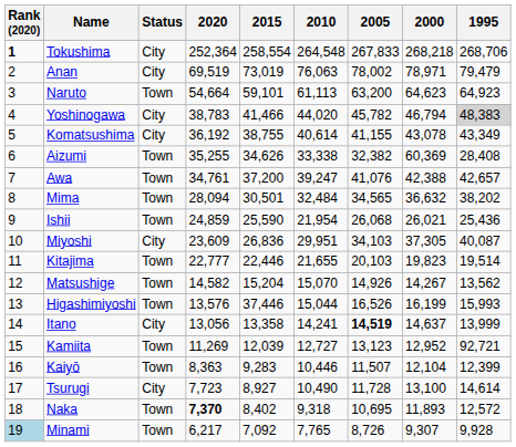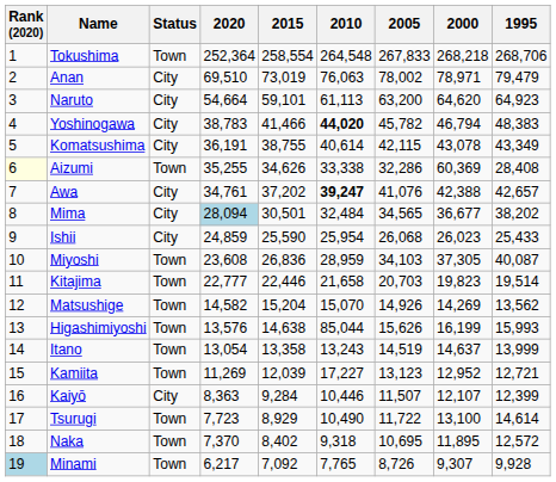 <table class="wikitable sortable">
 <tr>
 <th>Rank<br><small>(2020)</small></th>
 <th>Name</th>
 <th>Status</th>
 <th>2020</th>
 <th>2015</th>
 <th>2010</th>
 <th>2005</th>
 <th>2000</th>
 <th>1995</th>
 </tr>
 <tr>
-<td><strong>1</strong></td>
+<td>1</td>
 <td><a href='#'>Tokushima</a></td>
-<td>City</td>
+<td>Town</td>
 <td>252,364</td>
 <td>258,554</td>
 <td>264,548</td>
 <td>267,833</td>
 <td>268,218</td>
 <td>268,706</td>
 </tr>
 <tr>
 <td>2</td>
 <td><a href='#'>Anan</a></td>
 <td>City</td>
-<td>69,519</td>
+<td>69,510</td>
 <td>73,019</td>
 <td>76,063</td>
 <td>78,002</td>
 <td>78,971</td>
 <td>79,479</td>
 </tr>
 <tr>
 <td>3</td>
 <td><a href='#'>Naruto</a></td>
-<td>Town</td>
+<td>City</td>
 <td>54,664</td>
 <td>59,101</td>
 <td>61,113</td>
 <td>63,200</td>
-<td>64,623</td>
+<td>64,620</td>
 <td>64,923</td>
 </tr>
 <tr>
 <td>4</td>
 <td><a href='#'>Yoshinogawa</a></td>
 <td>City</td>
 <td>38,783</td>
 <td>41,466</td>
-<td>44,020</td>
+<td><strong>44,020</strong></td>
 <td>45,782</td>
 <td>46,794</td>
-<td style="background: lightgrey;">48,383</td>
+<td>48,383</td>
 </tr>
 <tr>
 <td>5</td>
 <td><a href='#'>Komatsushima</a></td>
 <td>City</td>
-<td>36,192</td>
+<td>36,191</td>
 <td>38,755</td>
 <td>40,614</td>
-<td>41,155</td>
+<td>42,115</td>
 <td>43,078</td>
 <td>43,349</td>
 </tr>
 <tr>
-<td>6</td>
+<td style="background: lightyellow;">6</td>
 <td><a href='#'>Aizumi</a></td>
 <td>Town</td>
 <td>35,255</td>
 <td>34,626</td>
 <td>33,338</td>
-<td>32,382</td>
+<td>32,286</td>
 <td>60,369</td>
 <td>28,408</td>
 </tr>
 <tr>
 <td>7</td>
 <td><a href='#'>Awa</a></td>
-<td>Town</td>
+<td>City</td>
 <td>34,761</td>
-<td>37,200</td>
-<td>39,247</td>
+<td>37,202</td>
+<td><strong>39,247</strong></td>
 <td>41,076</td>
 <td>42,388</td>
 <td>42,657</td>
 </tr>
 <tr>
 <td>8</td>
 <td><a href='#'>Mima</a></td>
-<td>Town</td>
-<td>28,094</td>
+<td>City</td>
+<td style="background: lightblue;">28,094</td>
 <td>30,501</td>
 <td>32,484</td>
 <td>34,565</td>
-<td>36,632</td>
+<td>36,677</td>
 <td>38,202</td>
 </tr>
 <tr>
 <td>9</td>
 <td><a href='#'>Ishii</a></td>
-<td>Town</td>
+<td>City</td>
 <td>24,859</td>
 <td>25,590</td>
-<td>21,954</td>
+<td>25,954</td>
 <td>26,068</td>
-<td>26,021</td>
-<td>25,436</td>
+<td>26,023</td>
+<td>25,433</td>
 </tr>
 <tr>
 <td>10</td>
 <td><a href='#'>Miyoshi</a></td>
-<td>City</td>
-<td>23,609</td>
+<td>Town</td>
+<td>23,608</td>
 <td>26,836</td>
-<td>29,951</td>
+<td>28,959</td>
 <td>34,103</td>
 <td>37,305</td>
 <td>40,087</td>
 </tr>
 <tr>
 <td>11</td>
 <td><a href='#'>Kitajima</a></td>
 <td>Town</td>
 <td>22,777</td>
 <td>22,446</td>
-<td>21,655</td>
-<td>20,103</td>
+<td>21,658</td>
+<td>20,703</td>
 <td>19,823</td>
 <td>19,514</td>
 </tr>
 <tr>
 <td>12</td>
 <td><a href='#'>Matsushige</a></td>
 <td>Town</td>
 <td>14,582</td>
 <td>15,204</td>
 <td>15,070</td>
 <td>14,926</td>
-<td>14,267</td>
+<td>14,269</td>
 <td>13,562</td>
 </tr>
 <tr>
 <td>13</td>
 <td><a href='#'>Higashimiyoshi</a></td>
 <td>Town</td>
 <td>13,576</td>
-<td>37,446</td>
-<td>15,044</td>
-<td>16,526</td>
+<td>14,638</td>
+<td>85,044</td>
+<td>15,626</td>
 <td>16,199</td>
 <td>15,993</td>
 </tr>
 <tr>
 <td>14</td>
 <td><a href='#'>Itano</a></td>
-<td>City</td>
-<td>13,056</td>
+<td>Town</td>
+<td>13,054</td>
 <td>13,358</td>
-<td>14,241</td>
-<td><strong>14,519</strong></td>
+<td>13,243</td>
+<td>14,519</td>
 <td>14,637</td>
 <td>13,999</td>
 </tr>
 <tr>
 <td>15</td>
 <td><a href='#'>Kamiita</a></td>
 <td>Town</td>
 <td>11,269</td>
 <td>12,039</td>
-<td>12,727</td>
+<td>17,227</td>
 <td>13,123</td>
 <td>12,952</td>
-<td>92,721</td>
+<td>12,721</td>
 </tr>
 <tr>
 <td>16</td>
 <td><a href='#'>Kaiyō</a></td>
-<td>Town</td>
+<td>City</td>
 <td>8,363</td>
-<td>9,283</td>
+<td>9,284</td>
 <td>10,446</td>
 <td>11,507</td>
-<td>12,104</td>
+<td>12,107</td>
 <td>12,399</td>
 </tr>
 <tr>
 <td>17</td>
 <td><a href='#'>Tsurugi</a></td>
-<td>City</td>
+<td>Town</td>
 <td>7,723</td>
-<td>8,927</td>
+<td>8,929</td>
 <td>10,490</td>
-<td>11,728</td>
+<td>11,722</td>
 <td>13,100</td>
 <td>14,614</td>
 </tr>
 <tr>
 <td>18</td>
 <td><a href='#'>Naka</a></td>
 <td>Town</td>
-<td><strong>7,370</strong></td>
+<td>7,370</td>
 <td>8,402</td>
 <td>9,318</td>
 <td>10,695</td>
-<td>11,893</td>
+<td>11,895</td>
 <td>12,572</td>
 </tr>
 <tr>
 <td style="background: lightblue;">19</td>
 <td><a href='#'>Minami</a></td>
 <td>Town</td>
 <td>6,217</td>
 <td>7,092</td>
 <td>7,765</td>
 <td>8,726</td>
 <td>9,307</td>
 <td>9,928</td>
 </tr>
 </table>
